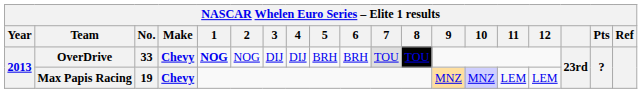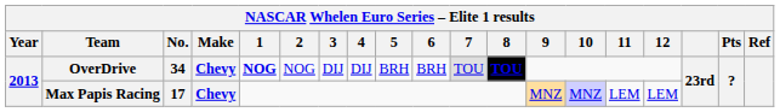 <table class="wikitable" style="text-align:center; font-size:75%">
 <tr>
 <th colspan=21><a href='#'>NASCAR</a> <a href='#'>Whelen Euro Series</a> – Elite 1 results</th>
 </tr>
 <tr>
 <th>Year</th>
 <th>Team</th>
 <th>No.</th>
 <th>Make</th>
 <th>1</th>
 <th>2</th>
 <th>3</th>
 <th>4</th>
 <th>5</th>
 <th>6</th>
 <th>7</th>
 <th>8</th>
 <th>9</th>
 <th>10</th>
 <th>11</th>
 <th>12</th>
 <th></th>
 <th>Pts</th>
 <th>Ref</th>
 </tr>
 <tr>
 <th rowspan=2><a href='#'>2013</a></th>
 <th>OverDrive</th>
-<th>33</th>
+<th>34</th>
 <th><a href='#'>Chevy</a></th>
 <td><strong><a href='#'>NOG</a></strong></td>
 <td><a href='#'>NOG</a></td>
 <td><a href='#'>DIJ</a></td>
 <td><a href='#'>DIJ</a></td>
 <td><a href='#'>BRH</a></td>
 <td><a href='#'>BRH</a></td>
 <td style="background:#DFDFDF;"><a href='#'>TOU</a><br></td>
-<td style="background-color:black; color:white;"><a href='#'><span>TOU</span></a><br></td>
+<td style="background-color:black; color:white;"><strong><a href='#'><span>TOU</span></a><br></strong></td>
 <td colspan=4></td>
 <th rowspan=2>23rd</th>
 <th rowspan=2>?</th>
 <th rowspan=2></th>
 </tr>
 <tr>
 <th nowrap>Max Papis Racing</th>
-<th>19</th>
+<th>17</th>
 <th><a href='#'>Chevy</a></th>
 <td colspan=8></td>
 <td style="background:#FFDF9F;"><a href='#'>MNZ</a><br></td>
 <td style="background:#CFCFFF;"><a href='#'>MNZ</a><br></td>
 <td><a href='#'>LEM</a></td>
 <td><a href='#'>LEM</a></td>
 </tr>
 </table>
